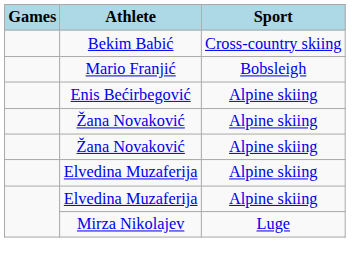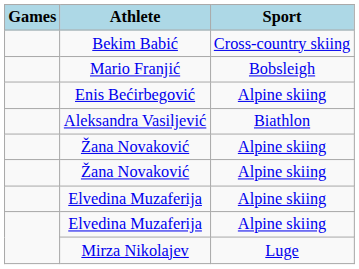 <table class="wikitable" style="text-align:center">
 <tr>
 <th style="background-color:lightblue">Games</th>
 <th style="background-color:lightblue">Athlete</th>
 <th style="background-color:lightblue">Sport</th>
 </tr>
 <tr>
 <td></td>
 <td><a href='#'>Bekim Babić</a></td>
 <td><a href='#'>Cross-country skiing</a></td>
 </tr>
 <tr>
 <td></td>
 <td><a href='#'>Mario Franjić</a></td>
 <td><a href='#'>Bobsleigh</a></td>
 </tr>
 <tr>
 <td></td>
 <td><a href='#'>Enis Bećirbegović</a></td>
 <td><a href='#'>Alpine skiing</a></td>
+</tr>
+<tr>
+<td></td>
+<td><a href='#'>Aleksandra Vasiljević</a></td>
+<td><a href='#'>Biathlon</a></td>
 </tr>
 <tr>
 <td></td>
 <td><a href='#'>Žana Novaković</a></td>
 <td><a href='#'>Alpine skiing</a></td>
 </tr>
 <tr>
 <td></td>
 <td><a href='#'>Žana Novaković</a></td>
 <td><a href='#'>Alpine skiing</a></td>
 </tr>
 <tr>
 <td></td>
 <td><a href='#'>Elvedina Muzaferija</a></td>
 <td><a href='#'>Alpine skiing</a></td>
 </tr>
 <tr>
 <td rowspan="2"><br></td>
 <td><a href='#'>Elvedina Muzaferija</a></td>
 <td><a href='#'>Alpine skiing</a></td>
 </tr>
 <tr>
 <td><a href='#'>Mirza Nikolajev</a></td>
 <td><a href='#'>Luge</a></td>
 </tr>
 </table>
